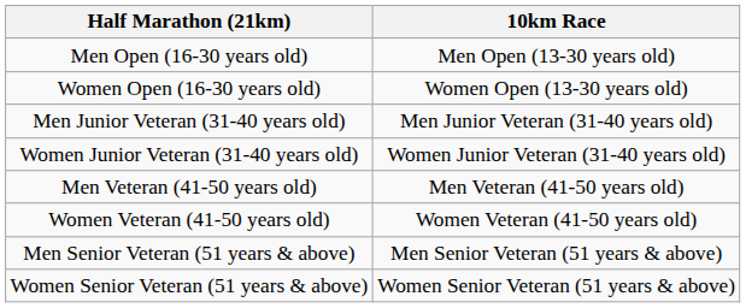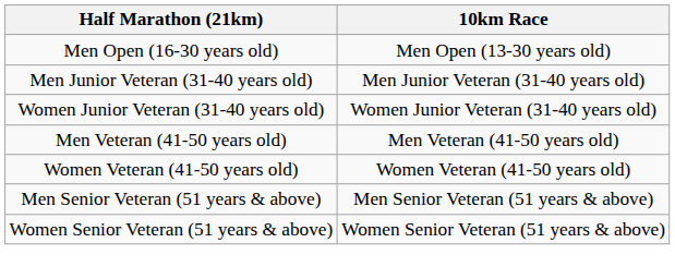 <table class="wikitable" style="text-align:center">
 <tr>
 <th>Half Marathon (21km)</th>
 <th>10km Race</th>
 </tr>
 <tr>
 <td>Men Open (16-30 years old)</td>
 <td>Men Open (13-30 years old)</td>
-</tr>
-<tr>
-<td>Women Open (16-30 years old)</td>
-<td>Women Open (13-30 years old)</td>
 </tr>
 <tr>
 <td>Men Junior Veteran (31-40 years old)</td>
 <td>Men Junior Veteran (31-40 years old)</td>
 </tr>
 <tr>
 <td>Women Junior Veteran (31-40 years old)</td>
 <td>Women Junior Veteran (31-40 years old)</td>
 </tr>
 <tr>
 <td>Men Veteran (41-50 years old)</td>
 <td>Men Veteran (41-50 years old)</td>
 </tr>
 <tr>
 <td>Women Veteran (41-50 years old)</td>
 <td>Women Veteran (41-50 years old)</td>
 </tr>
 <tr>
 <td>Men Senior Veteran (51 years & above)</td>
 <td>Men Senior Veteran (51 years & above)</td>
 </tr>
 <tr>
 <td>Women Senior Veteran (51 years & above)</td>
 <td>Women Senior Veteran (51 years & above)</td>
 </tr>
 </table>
